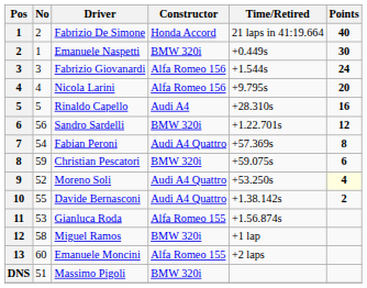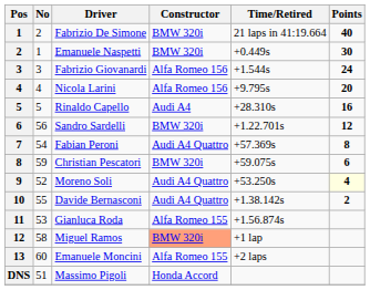 <table class="wikitable" style="font-size: 80%;">
 <tr>
 <th>Pos</th>
 <th>No</th>
 <th>Driver</th>
 <th>Constructor</th>
 <th>Time/Retired</th>
 <th>Points</th>
 </tr>
 <tr>
 <th>1</th>
 <td>2</td>
 <td> <a href='#'>Fabrizio De Simone</a></td>
-<td><a href='#'>Honda Accord</a></td>
+<td><a href='#'>BMW 320i</a></td>
 <td>21 laps in 41:19.664</td>
 <td align=center><strong>40</strong></td>
 </tr>
 <tr>
 <th>2</th>
 <td>1</td>
 <td> <a href='#'>Emanuele Naspetti</a></td>
 <td><a href='#'>BMW 320i</a></td>
 <td>+0.449s</td>
 <td align=center><strong>30</strong></td>
 </tr>
 <tr>
 <th>3</th>
 <td>3</td>
 <td> <a href='#'>Fabrizio Giovanardi</a></td>
 <td><a href='#'>Alfa Romeo 156</a></td>
 <td>+1.544s</td>
 <td align=center><strong>24</strong></td>
 </tr>
 <tr>
 <th>4</th>
 <td>4</td>
 <td> <a href='#'>Nicola Larini</a></td>
 <td><a href='#'>Alfa Romeo 156</a></td>
 <td>+9.795s</td>
 <td align=center><strong>20</strong></td>
 </tr>
 <tr>
 <th>5</th>
 <td>5</td>
 <td> <a href='#'>Rinaldo Capello</a></td>
 <td><a href='#'>Audi A4</a></td>
 <td>+28.310s</td>
 <td align=center><strong>16</strong></td>
 </tr>
 <tr>
 <th>6</th>
 <td>56</td>
 <td> <a href='#'>Sandro Sardelli</a></td>
 <td><a href='#'>BMW 320i</a></td>
 <td>+1.22.701s</td>
 <td align=center><strong>12</strong></td>
 </tr>
 <tr>
 <th>7</th>
 <td>54</td>
 <td> <a href='#'>Fabian Peroni</a></td>
 <td><a href='#'>Audi A4 Quattro</a></td>
 <td>+57.369s</td>
 <td align=center><strong>8</strong></td>
 </tr>
 <tr>
 <th>8</th>
 <td>59</td>
 <td> <a href='#'>Christian Pescatori</a></td>
 <td><a href='#'>BMW 320i</a></td>
 <td>+59.075s</td>
 <td align=center><strong>6</strong></td>
 </tr>
 <tr>
 <th>9</th>
 <td>52</td>
 <td> <a href='#'>Moreno Soli</a></td>
 <td><a href='#'>Audi A4 Quattro</a></td>
 <td>+53.250s</td>
 <td align=center style="background: lightyellow;"><strong>4</strong></td>
 </tr>
 <tr>
 <th>10</th>
 <td>55</td>
 <td> <a href='#'>Davide Bernasconi</a></td>
 <td><a href='#'>Audi A4 Quattro</a></td>
 <td>+1.38.142s</td>
 <td align=center><strong>2</strong></td>
 </tr>
 <tr>
 <th>11</th>
 <td>53</td>
 <td> <a href='#'>Gianluca Roda</a></td>
 <td><a href='#'>Alfa Romeo 155</a></td>
 <td>+1.56.874s</td>
 <td></td>
 </tr>
 <tr>
 <th>12</th>
 <td>58</td>
 <td> <a href='#'>Miguel Ramos</a></td>
-<td><a href='#'>BMW 320i</a></td>
+<td style="background: lightsalmon;"><a href='#'>BMW 320i</a></td>
 <td>+1 lap</td>
 <td></td>
 </tr>
 <tr>
 <th>13</th>
 <td>60</td>
 <td> <a href='#'>Emanuele Moncini</a></td>
 <td><a href='#'>Alfa Romeo 155</a></td>
 <td>+2 laps</td>
 <td></td>
 </tr>
 <tr>
 <th>DNS</th>
 <td>51</td>
 <td> <a href='#'>Massimo Pigoli</a></td>
-<td><a href='#'>BMW 320i</a></td>
+<td><a href='#'>Honda Accord</a></td>
 <td></td>
 <td></td>
 </tr>
 <tr>
 </tr>
 </table>
